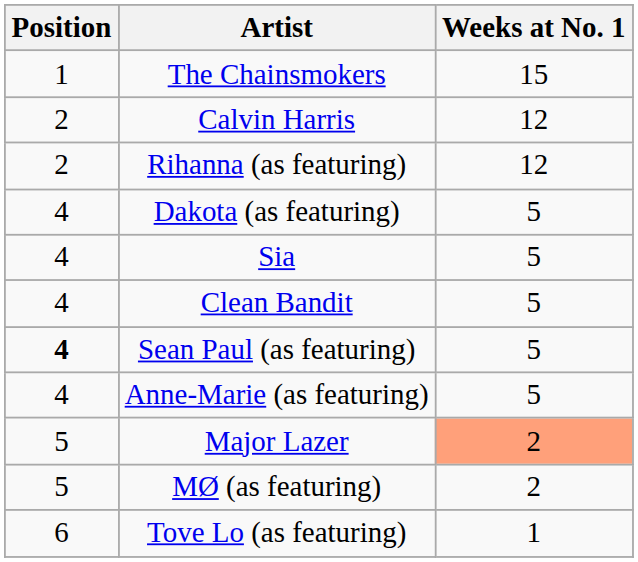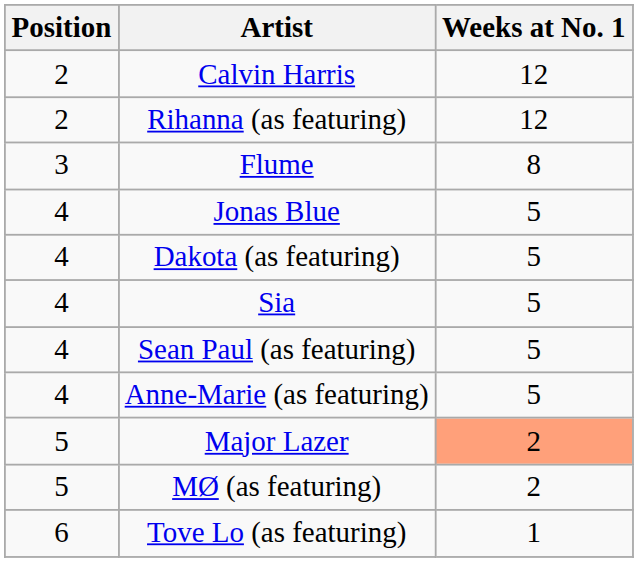 <table class="wikitable">
 <tr>
 <th style="text-align: center;">Position</th>
 <th style="text-align: center;">Artist</th>
 <th style="text-align: center;">Weeks at No. 1</th>
-</tr>
-<tr>
-<td style="text-align: center;">1</td>
-<td style="text-align: center;"><a href='#'>The Chainsmokers</a></td>
-<td style="text-align: center;">15</td>
 </tr>
 <tr>
 <td style="text-align: center;">2</td>
 <td style="text-align: center;"><a href='#'>Calvin Harris</a></td>
 <td style="text-align: center;">12</td>
 </tr>
 <tr>
 <td style="text-align: center;">2</td>
 <td style="text-align: center;"><a href='#'>Rihanna</a> (as featuring)</td>
 <td style="text-align: center;">12</td>
+</tr>
+<tr>
+<td style="text-align: center;">3</td>
+<td style="text-align: center;"><a href='#'>Flume</a></td>
+<td style="text-align: center;">8</td>
+</tr>
+<tr>
+<td style="text-align: center;">4</td>
+<td style="text-align: center;"><a href='#'>Jonas Blue</a></td>
+<td style="text-align: center;">5</td>
 </tr>
 <tr>
 <td style="text-align: center;">4</td>
 <td style="text-align: center;"><a href='#'>Dakota</a> (as featuring)</td>
 <td style="text-align: center;">5</td>
 </tr>
 <tr>
 <td style="text-align: center;">4</td>
 <td style="text-align: center;"><a href='#'>Sia</a></td>
 <td style="text-align: center;">5</td>
 </tr>
 <tr>
 <td style="text-align: center;">4</td>
-<td style="text-align: center;"><a href='#'>Clean Bandit</a></td>
-<td style="text-align: center;">5</td>
-</tr>
-<tr>
-<td style="text-align: center;"><strong>4</strong></td>
 <td style="text-align: center;"><a href='#'>Sean Paul</a> (as featuring)</td>
 <td style="text-align: center;">5</td>
 </tr>
 <tr>
 <td style="text-align: center;">4</td>
 <td style="text-align: center;"><a href='#'>Anne-Marie</a> (as featuring)</td>
 <td style="text-align: center;">5</td>
 </tr>
 <tr>
 <td style="text-align: center;">5</td>
 <td style="text-align: center;"><a href='#'>Major Lazer</a></td>
 <td style="background: lightsalmon; text-align: center;">2</td>
 </tr>
 <tr>
 <td style="text-align: center;">5</td>
 <td style="text-align: center;"><a href='#'>MØ</a> (as featuring)</td>
 <td style="text-align: center;">2</td>
 </tr>
 <tr>
 <td style="text-align: center;">6</td>
 <td style="text-align: center;"><a href='#'>Tove Lo</a> (as featuring)</td>
 <td style="text-align: center;">1</td>
 </tr>
 </table>
